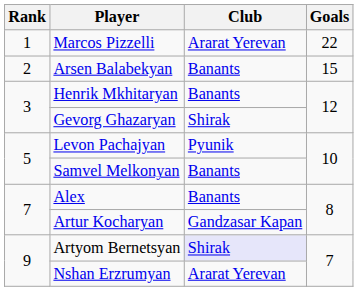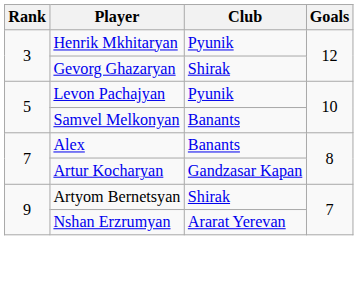 <table class="wikitable" style="text-align:center">
 <tr>
 <th>Rank</th>
 <th>Player</th>
 <th>Club</th>
 <th>Goals</th>
 </tr>
 <tr>
-<td>1</td>
-<td align="left"> <a href='#'>Marcos Pizzelli</a></td>
-<td align="left"><a href='#'>Ararat Yerevan</a></td>
-<td>22</td>
-</tr>
-<tr>
-<td>2</td>
-<td align="left"> <a href='#'>Arsen Balabekyan</a></td>
-<td align="left"><a href='#'>Banants</a></td>
-<td>15</td>
-</tr>
-<tr>
 <td rowspan="2">3</td>
 <td align="left"> <a href='#'>Henrik Mkhitaryan</a></td>
-<td align="left"><a href='#'>Banants</a></td>
+<td align="left"><a href='#'>Pyunik</a></td>
 <td rowspan="2">12</td>
 </tr>
 <tr>
 <td align="left"> <a href='#'>Gevorg Ghazaryan</a></td>
 <td align="left"><a href='#'>Shirak</a></td>
 </tr>
 <tr>
 <td rowspan="2">5</td>
 <td align="left"> <a href='#'>Levon Pachajyan</a></td>
 <td align="left"><a href='#'>Pyunik</a></td>
 <td rowspan="2">10</td>
 </tr>
 <tr>
 <td align="left"> <a href='#'>Samvel Melkonyan</a></td>
 <td align="left"><a href='#'>Banants</a></td>
 </tr>
 <tr>
 <td rowspan="2">7</td>
 <td align="left"> <a href='#'>Alex</a></td>
 <td align="left"><a href='#'>Banants</a></td>
 <td rowspan="2">8</td>
 </tr>
 <tr>
 <td align="left"> <a href='#'>Artur Kocharyan</a></td>
 <td align="left"><a href='#'>Gandzasar Kapan</a></td>
 </tr>
 <tr>
 <td rowspan="2">9</td>
 <td align="left"> Artyom Bernetsyan</td>
-<td align="left" style="background: lavender;"><a href='#'>Shirak</a></td>
+<td align="left"><a href='#'>Shirak</a></td>
 <td rowspan="2">7</td>
 </tr>
 <tr>
 <td align="left"> <a href='#'>Nshan Erzrumyan</a></td>
 <td align="left"><a href='#'>Ararat Yerevan</a></td>
 </tr>
 </table>
